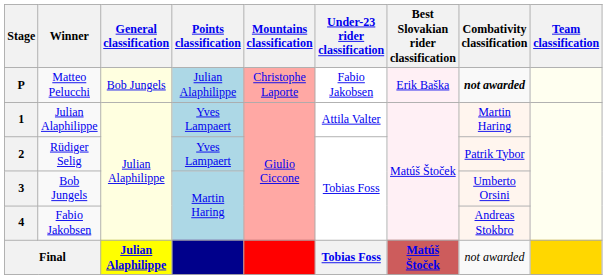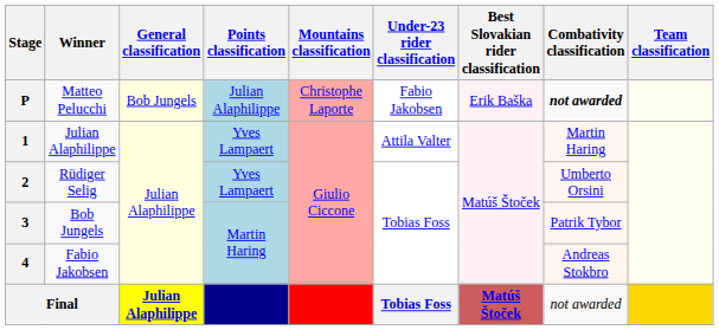 <table class="wikitable" style="text-align: center; font-size:smaller;">
 <tr>
 <th scope="col" style="width:1%;">Stage</th>
 <th scope="col" style="width:14%;">Winner</th>
 <th scope="col" style="width:14%;"><a href='#'>General classification</a><br></th>
 <th scope="col" style="width:14%;"><a href='#'>Points classification</a><br></th>
 <th scope="col" style="width:14%;"><a href='#'>Mountains classification</a><br></th>
 <th scope="col" style="width:14%;"><a href='#'>Under-23 rider classification</a><br></th>
 <th scope="col" style="width:14%;">Best Slovakian rider classification<br></th>
 <th scope="col" style="width:14%;">Combativity classification<br></th>
 <th scope="col" style="width:14%;"><a href='#'>Team classification</a></th>
 </tr>
 <tr>
 <th>P</th>
 <td><a href='#'>Matteo Pelucchi</a></td>
 <td style="background:LightYellow;"><a href='#'>Bob Jungels</a></td>
 <td style="background:LightBlue;"><a href='#'>Julian Alaphilippe</a></td>
 <td style="background:#FFA8A4"><a href='#'>Christophe Laporte</a></td>
 <td style="background:White"><a href='#'>Fabio Jakobsen</a></td>
 <td style="background:LavenderBlush"><a href='#'>Erik Baška</a></td>
 <td><strong><em>not awarded</em></strong></td>
 <td style="background:Ivory;"></td>
 </tr>
 <tr>
 <th>1</th>
 <td><a href='#'>Julian Alaphilippe</a></td>
 <td style="background:LightYellow;" rowspan="4"><a href='#'>Julian Alaphilippe</a></td>
 <td style="background:LightBlue;"><a href='#'>Yves Lampaert</a></td>
 <td style="background:#FFA8A4" rowspan="4"><a href='#'>Giulio Ciccone</a></td>
 <td style="background:White"><a href='#'>Attila Valter</a></td>
 <td style="background:LavenderBlush" rowspan="4"><a href='#'>Matúš Štoček</a></td>
 <td style="background:Seashell"><a href='#'>Martin Haring</a></td>
 <td style="background:Ivory;" rowspan="4"></td>
 </tr>
 <tr>
 <th>2</th>
 <td><a href='#'>Rüdiger Selig</a></td>
 <td style="background:LightBlue;"><a href='#'>Yves Lampaert</a></td>
 <td style="background:White" rowspan="3"><a href='#'>Tobias Foss</a></td>
-<td style="background:Seashell"><a href='#'>Patrik Tybor</a></td>
+<td style="background:Seashell"><a href='#'>Umberto Orsini</a></td>
 </tr>
 <tr>
 <th>3</th>
 <td><a href='#'>Bob Jungels</a></td>
 <td style="background:LightBlue;" rowspan="2"><a href='#'>Martin Haring</a></td>
-<td style="background:Seashell"><a href='#'>Umberto Orsini</a></td>
+<td style="background:Seashell"><a href='#'>Patrik Tybor</a></td>
 </tr>
 <tr>
 <th>4</th>
 <td><a href='#'>Fabio Jakobsen</a></td>
 <td style="background:Seashell"><a href='#'>Andreas Stokbro</a></td>
 </tr>
 <tr>
 <th colspan="2">Final</th>
 <th style="background:Yellow;"><a href='#'>Julian Alaphilippe</a></th>
 <th style="background:DarkBlue;"></th>
 <th style="background:Red;"></th>
 <th><a href='#'>Tobias Foss</a></th>
 <th style="background:IndianRed;"><a href='#'>Matúš Štoček</a></th>
 <td><em>not awarded</em></td>
 <td style="background:Gold;"><strong></strong></td>
 </tr>
 </table>
